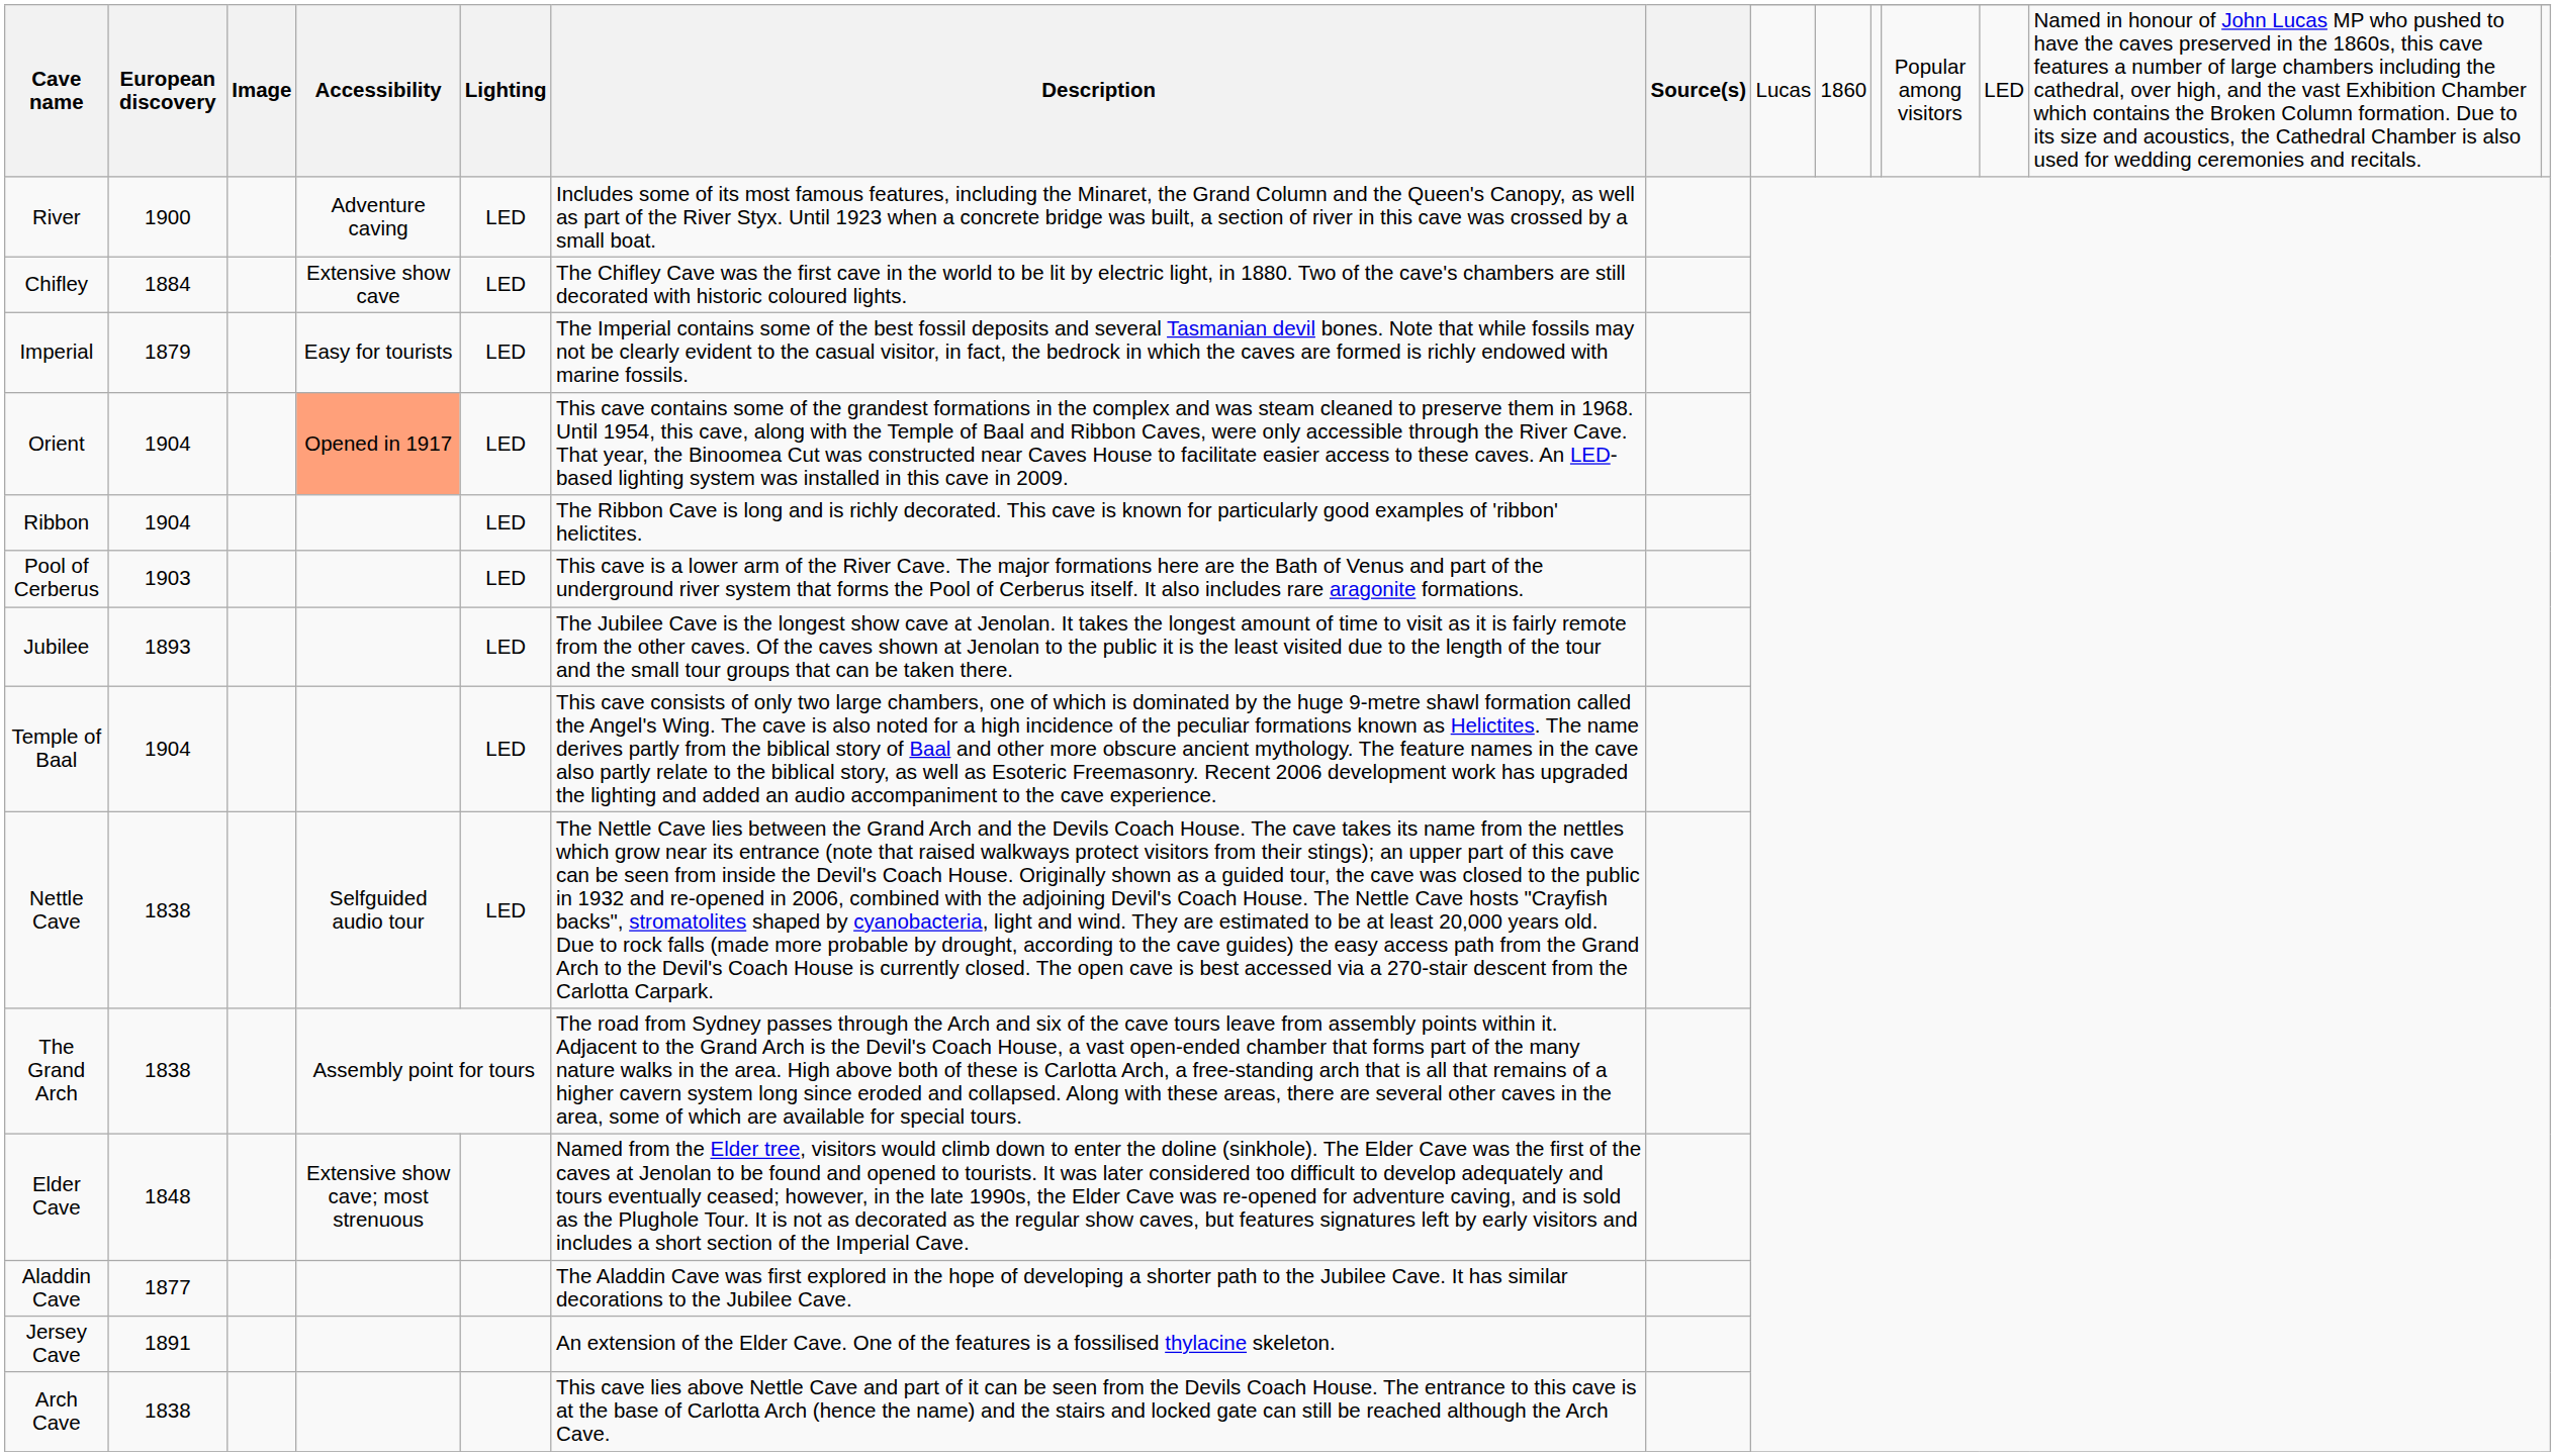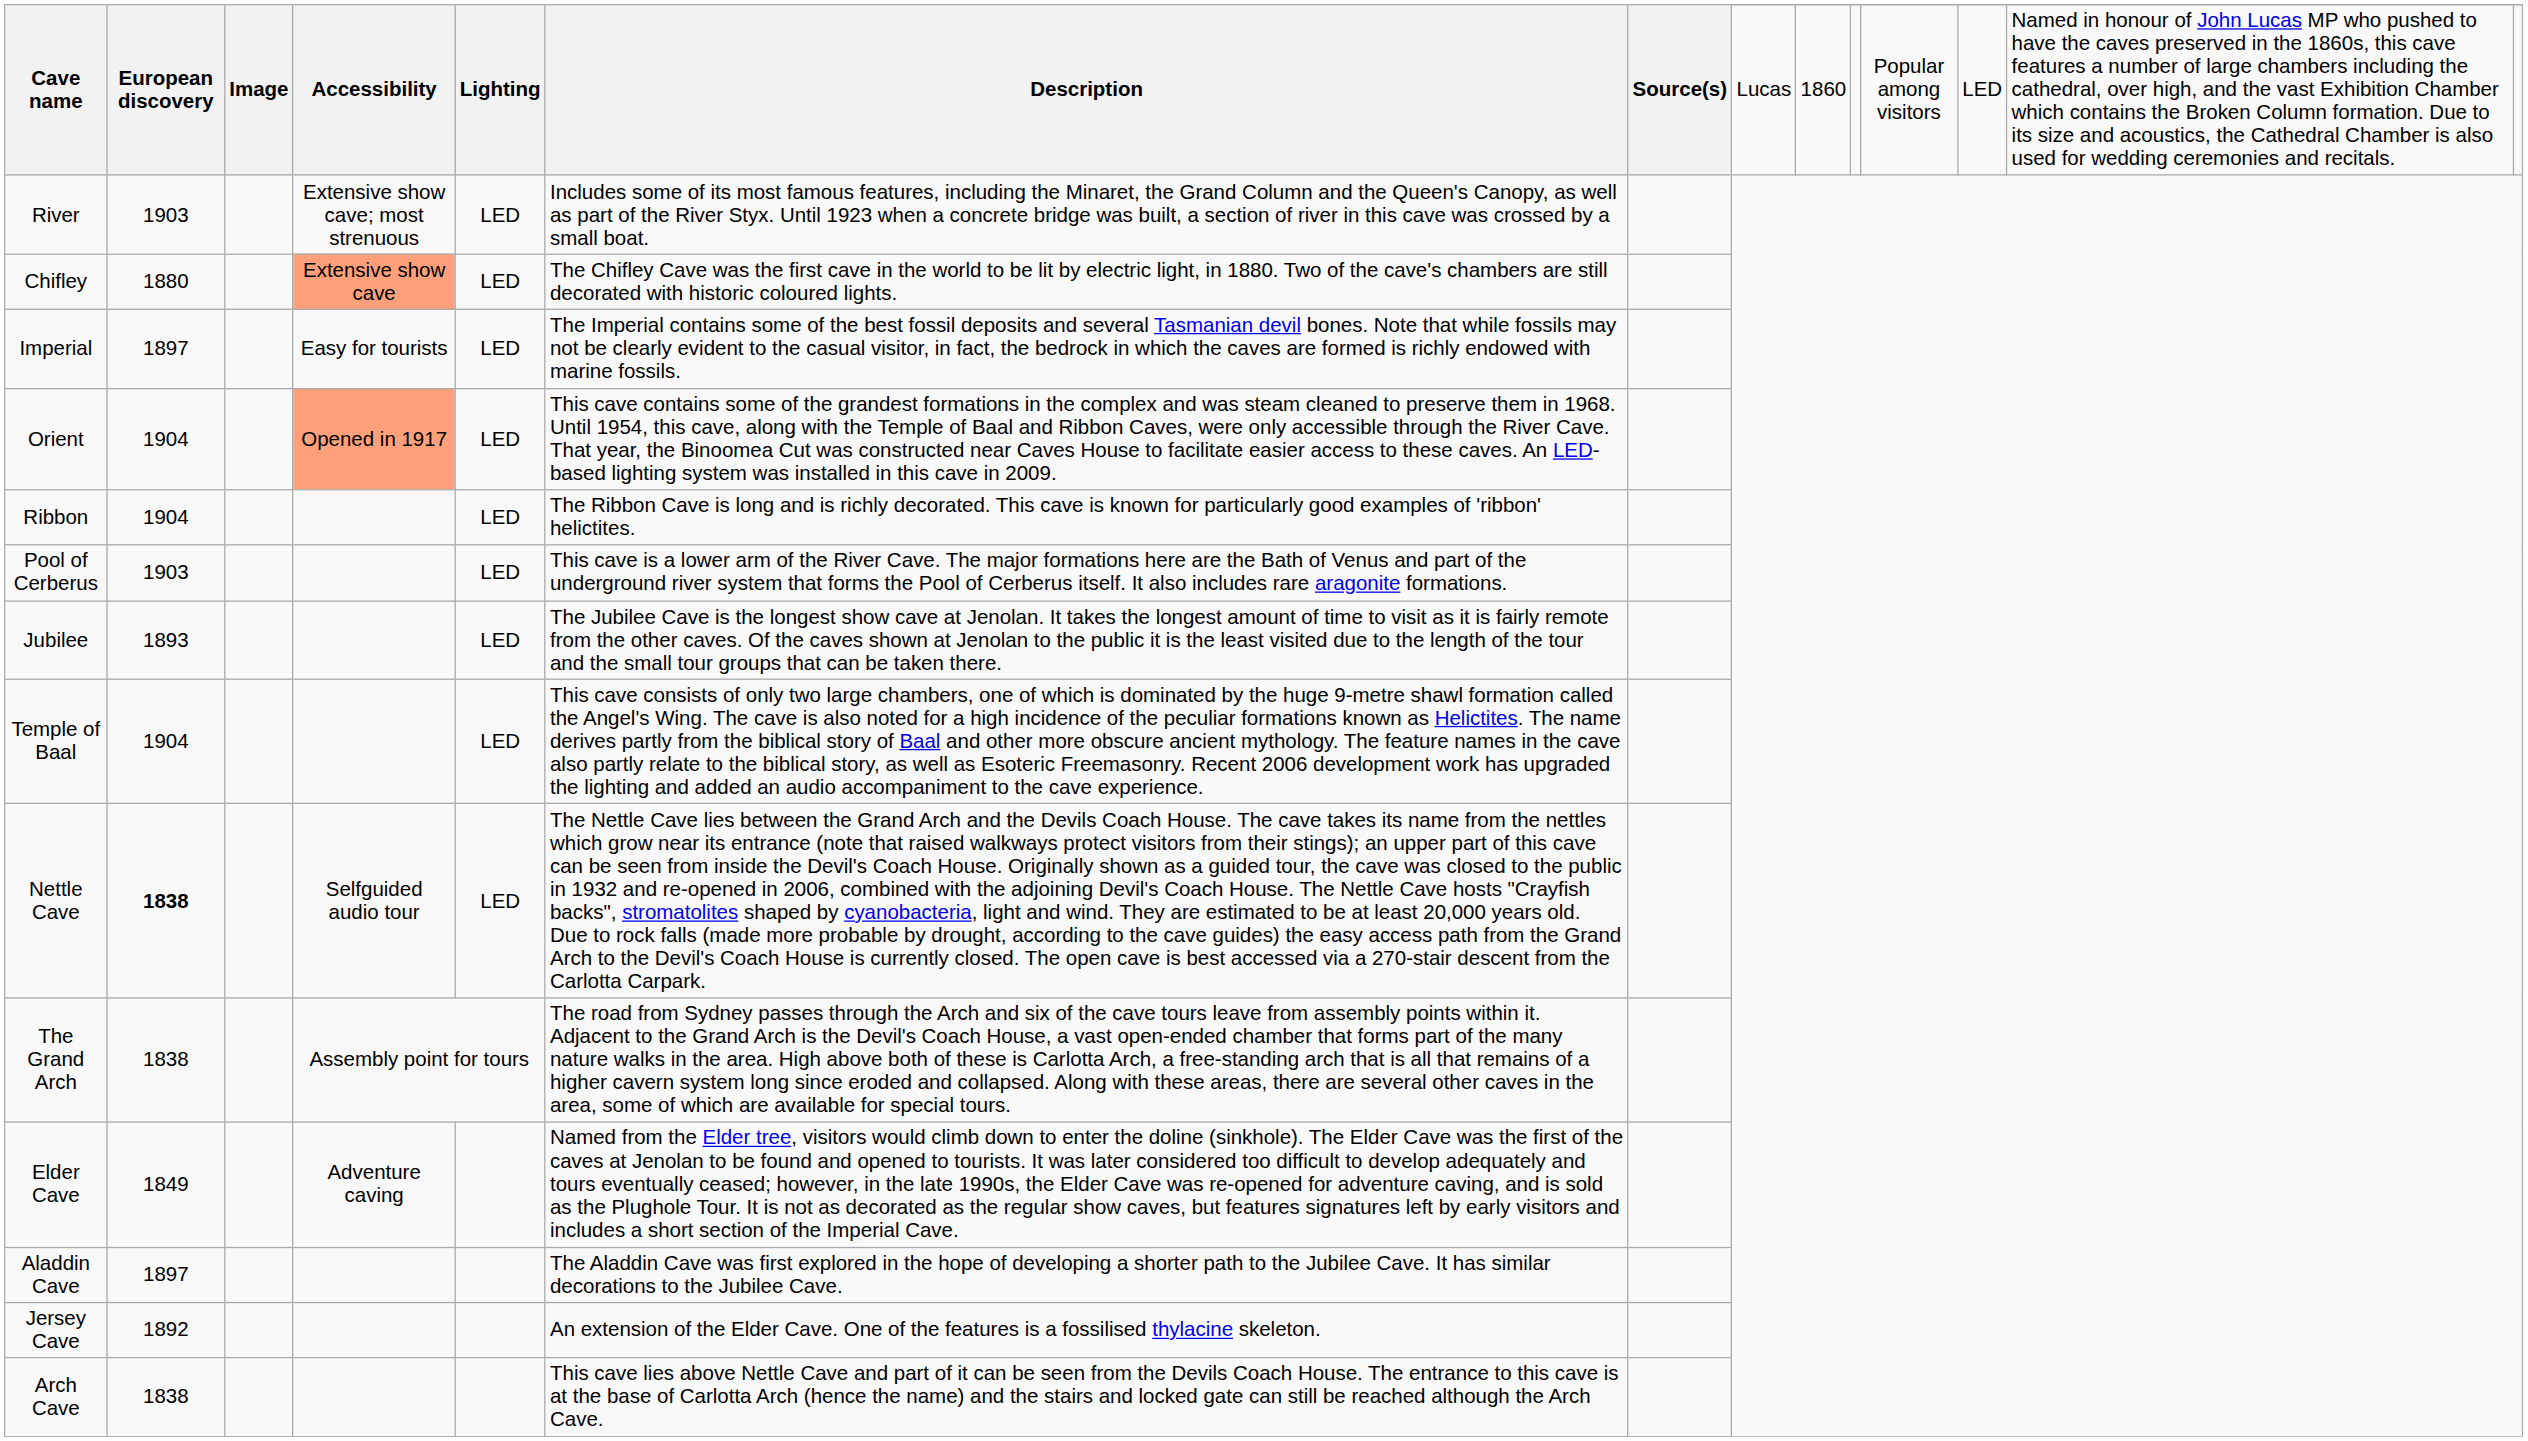 <table class="wikitable sortable plainrowheaders" style="text-align:center;">
 <tr>
 <th scope="col" rowspan="2">Cave name</th>
 <th scope="col" rowspan="2">European discovery</th>
 <th scope="col" rowspan="2">Image</th>
 <th scope="col" rowspan="2">Accessibility</th>
 <th scope="col" rowspan="2">Lighting</th>
 <th scope="col" rowspan="2">Description</th>
 <th scope="col" rowspan="2">Source(s)</th>
 </tr>
 <tr>
 <td>Lucas</td>
 <td>1860</td>
 <td></td>
 <td>Popular among visitors</td>
 <td>LED</td>
 <td align="left">Named in honour of <a href='#'>John Lucas</a> MP who pushed to have the caves preserved in the 1860s, this cave features a number of large chambers including the cathedral, over  high, and the vast Exhibition Chamber which contains the Broken Column formation. Due to its size and acoustics, the Cathedral Chamber is also used for wedding ceremonies and recitals.</td>
 <td></td>
 </tr>
 <tr>
 <td>River</td>
-<td>1900</td>
+<td>1903</td>
 <td></td>
-<td>Adventure caving</td>
+<td>Extensive show cave; most strenuous</td>
 <td>LED</td>
 <td align="left">Includes some of its most famous features, including the Minaret, the Grand Column and the Queen's Canopy, as well as part of the River Styx. Until 1923 when a concrete bridge was built, a section of river in this cave was crossed by a small boat.</td>
 <td></td>
 </tr>
 <tr>
 <td>Chifley</td>
-<td>1884</td>
+<td>1880</td>
 <td></td>
-<td>Extensive show cave</td>
+<td style="background: lightsalmon;">Extensive show cave</td>
 <td>LED</td>
 <td align="left">The Chifley Cave was the first cave in the world to be lit by electric light, in 1880. Two of the cave's chambers are still decorated with historic coloured lights.</td>
 <td></td>
 </tr>
 <tr>
 <td>Imperial</td>
-<td>1879</td>
+<td>1897</td>
 <td></td>
 <td>Easy for tourists</td>
 <td>LED</td>
 <td align="left">The Imperial contains some of the best fossil deposits and several <a href='#'>Tasmanian devil</a> bones. Note that while fossils may not be clearly evident to the casual visitor, in fact, the bedrock in which the caves are formed is richly endowed with marine fossils.</td>
 <td></td>
 </tr>
 <tr>
 <td>Orient</td>
 <td>1904</td>
 <td></td>
 <td style="background: lightsalmon;">Opened in 1917</td>
 <td>LED</td>
 <td align="left">This cave contains some of the grandest formations in the complex and was steam cleaned to preserve them in 1968. Until 1954, this cave, along with the Temple of Baal and Ribbon Caves, were only accessible through the River Cave. That year, the Binoomea Cut was constructed near Caves House to facilitate easier access to these caves. An <a href='#'>LED</a>-based lighting system was installed in this cave in 2009.</td>
 <td></td>
 </tr>
 <tr>
 <td>Ribbon</td>
 <td>1904</td>
 <td></td>
 <td></td>
 <td>LED</td>
 <td align="left">The Ribbon Cave is  long and is richly decorated. This cave is known for particularly good examples of 'ribbon' helictites.</td>
 <td></td>
 </tr>
 <tr>
 <td>Pool of Cerberus</td>
 <td>1903</td>
 <td></td>
 <td></td>
 <td>LED</td>
 <td align="left">This cave is a lower arm of the River Cave. The major formations here are the Bath of Venus and part of the underground river system that forms the Pool of Cerberus itself. It also includes rare <a href='#'>aragonite</a> formations.</td>
 <td></td>
 </tr>
 <tr>
 <td>Jubilee</td>
 <td>1893</td>
 <td></td>
 <td></td>
 <td>LED</td>
 <td align="left">The Jubilee Cave is the longest show cave at Jenolan. It takes the longest amount of time to visit as it is fairly remote from the other caves. Of the caves shown at Jenolan to the public it is the least visited due to the length of the tour and the small tour groups that can be taken there.</td>
 <td></td>
 </tr>
 <tr>
 <td>Temple of Baal</td>
 <td>1904</td>
 <td></td>
 <td></td>
 <td>LED</td>
 <td align="left">This cave consists of only two large chambers, one of which is dominated by the huge 9-metre shawl formation called the Angel's Wing. The cave is also noted for a high incidence of the peculiar formations known as <a href='#'>Helictites</a>. The name derives partly from the biblical story of <a href='#'>Baal</a> and other more obscure ancient mythology. The feature names in the cave also partly relate to the biblical story, as well as Esoteric Freemasonry. Recent 2006 development work has upgraded the lighting and added an audio accompaniment to the cave experience.</td>
 <td></td>
 </tr>
 <tr>
 <td>Nettle Cave</td>
-<td>1838</td>
+<td><strong>1838</strong></td>
 <td></td>
 <td>Selfguided audio tour</td>
 <td>LED</td>
 <td align="left">The Nettle Cave lies between the Grand Arch and the Devils Coach House. The cave takes its name from the nettles which grow near its entrance (note that raised walkways protect visitors from their stings); an upper part of this cave can be seen from inside the Devil's Coach House. Originally shown as a guided tour, the cave was closed to the public in 1932 and re-opened in 2006, combined with the adjoining Devil's Coach House. The Nettle Cave hosts "Crayfish backs", <a href='#'>stromatolites</a> shaped by <a href='#'>cyanobacteria</a>, light and wind. They are estimated to be at least 20,000 years old. Due to rock falls (made more probable by drought, according to the cave guides) the easy access path from the Grand Arch to the Devil's Coach House is currently closed. The open cave is best accessed via a 270-stair descent from the Carlotta Carpark.</td>
 <td></td>
 </tr>
 <tr>
 <td>The Grand Arch</td>
 <td>1838</td>
 <td></td>
 <td colspan=2>Assembly point for tours</td>
 <td align="left">The road from Sydney passes through the Arch and six of the cave tours leave from assembly points within it. Adjacent to the Grand Arch is the Devil's Coach House, a vast open-ended chamber that forms part of the many nature walks in the area. High above both of these is Carlotta Arch, a free-standing arch that is all that remains of a higher cavern system long since eroded and collapsed. Along with these areas, there are several other caves in the area, some of which are available for special tours.</td>
 <td></td>
 </tr>
 <tr>
 <td>Elder Cave</td>
-<td>1848</td>
+<td>1849</td>
 <td></td>
-<td>Extensive show cave; most strenuous</td>
+<td>Adventure caving</td>
 <td></td>
 <td align="left">Named from the <a href='#'>Elder tree</a>, visitors would climb down to enter the doline (sinkhole). The Elder Cave was the first of the caves at Jenolan to be found and opened to tourists. It was later considered too difficult to develop adequately and tours eventually ceased; however, in the late 1990s, the Elder Cave was re-opened for adventure caving, and is sold as the Plughole Tour. It is not as decorated as the regular show caves, but features signatures left by early visitors and includes a short section of the Imperial Cave.</td>
 <td></td>
 </tr>
 <tr>
 <td>Aladdin Cave</td>
-<td>1877</td>
+<td>1897</td>
 <td></td>
 <td></td>
 <td></td>
 <td align="left">The Aladdin Cave was first explored in the hope of developing a shorter path to the Jubilee Cave. It has similar decorations to the Jubilee Cave.</td>
 <td></td>
 </tr>
 <tr>
 <td>Jersey Cave</td>
-<td>1891</td>
+<td>1892</td>
 <td></td>
 <td></td>
 <td></td>
 <td align="left">An extension of the Elder Cave. One of the features is a fossilised <a href='#'>thylacine</a> skeleton.</td>
 <td></td>
 </tr>
 <tr>
 <td>Arch Cave</td>
 <td>1838</td>
 <td></td>
 <td></td>
 <td></td>
 <td align="left">This cave lies above Nettle Cave and part of it can be seen from the Devils Coach House. The entrance to this cave is at the base of Carlotta Arch (hence the name) and the stairs and locked gate can still be reached although the Arch Cave.</td>
 <td></td>
 </tr>
 <tr>
 </tr>
 </table>
